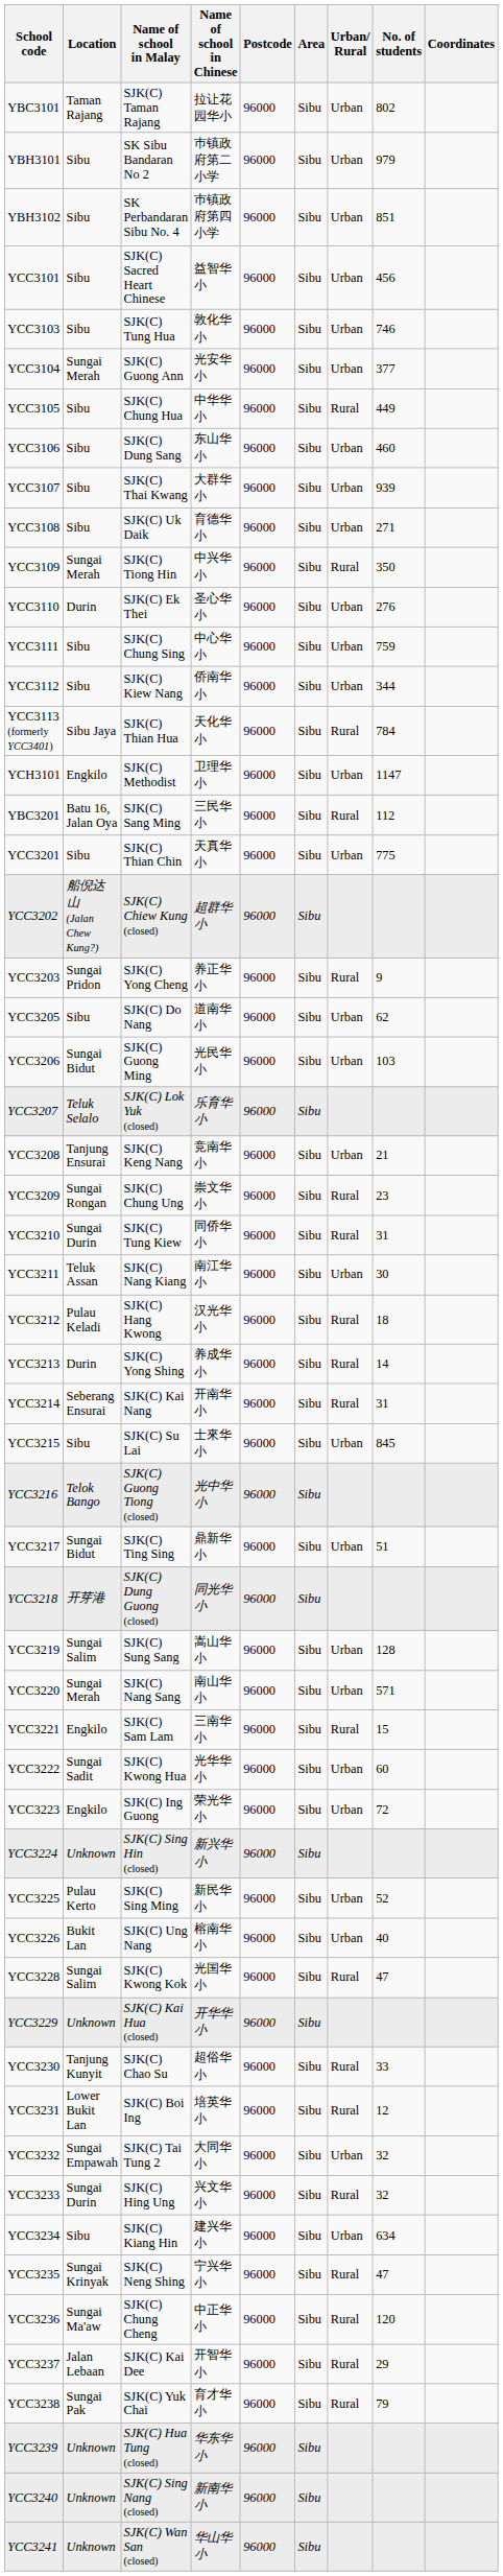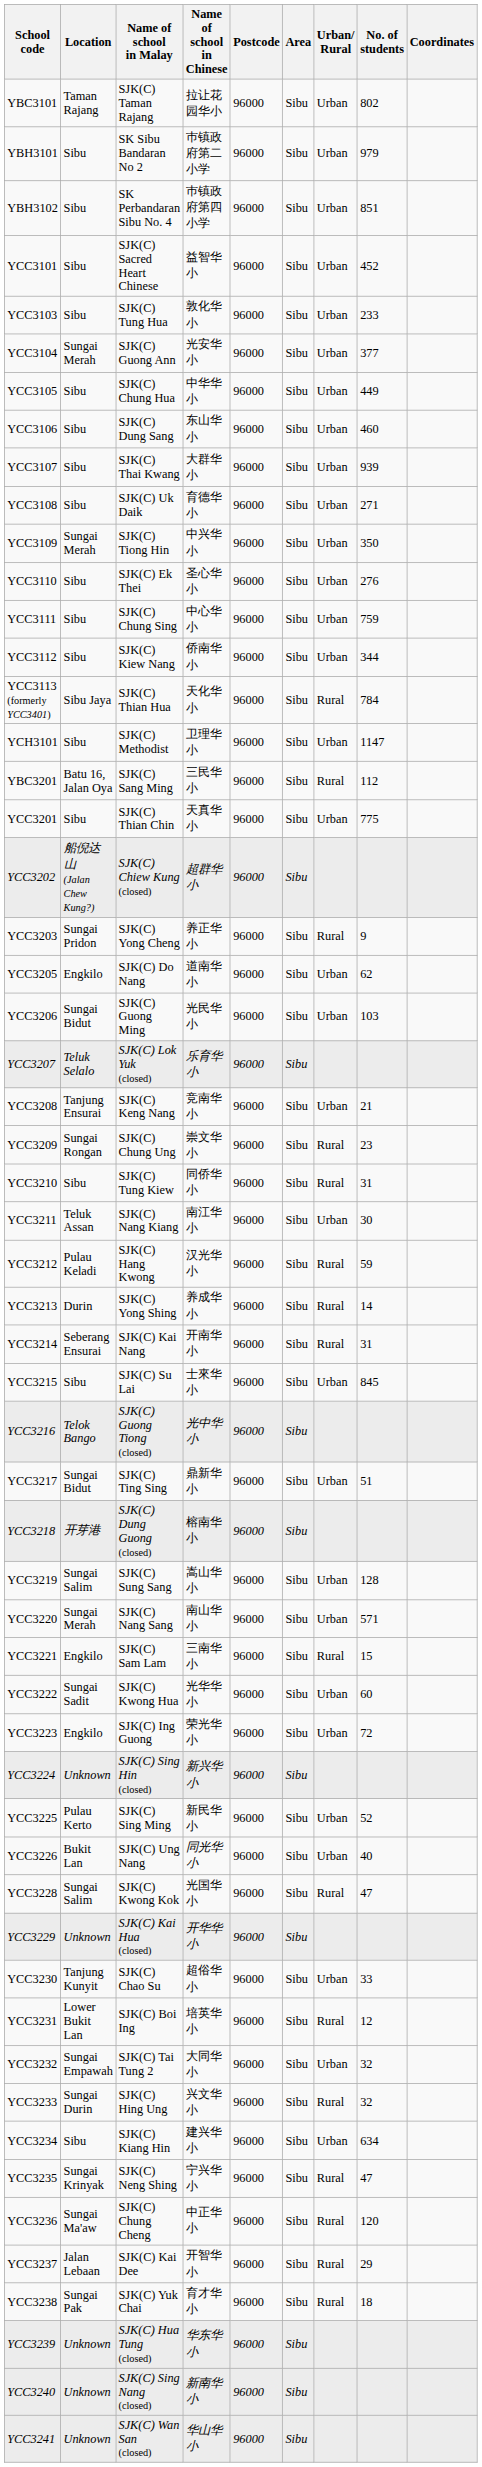 <table class="wikitable sortable">
 <tr>
 <th>School<br>code</th>
 <th>Location</th>
 <th>Name of school<br>in Malay</th>
 <th>Name of school<br>in Chinese</th>
 <th>Postcode</th>
 <th>Area</th>
 <th>Urban/<br>Rural</th>
 <th>No. of<br>students</th>
 <th>Coordinates</th>
 </tr>
 <tr>
 <td>YBC3101</td>
 <td>Taman Rajang</td>
 <td>SJK(C) Taman Rajang</td>
 <td>拉让花园华小</td>
 <td>96000</td>
 <td>Sibu</td>
 <td>Urban</td>
 <td>802</td>
 <td></td>
 </tr>
 <tr>
 <td>YBH3101</td>
 <td>Sibu</td>
 <td>SK Sibu Bandaran No 2</td>
 <td>巿镇政府第二小学</td>
 <td>96000</td>
 <td>Sibu</td>
 <td>Urban</td>
 <td>979</td>
 <td></td>
 </tr>
 <tr>
 <td>YBH3102</td>
 <td>Sibu</td>
 <td>SK Perbandaran Sibu No. 4</td>
 <td>巿镇政府第四小学</td>
 <td>96000</td>
 <td>Sibu</td>
 <td>Urban</td>
 <td>851</td>
 <td></td>
 </tr>
 <tr>
 <td>YCC3101</td>
 <td>Sibu</td>
 <td>SJK(C) Sacred Heart Chinese</td>
 <td>益智华小</td>
 <td>96000</td>
 <td>Sibu</td>
 <td>Urban</td>
-<td>456</td>
+<td>452</td>
 <td></td>
 </tr>
 <tr>
 <td>YCC3103</td>
 <td>Sibu</td>
 <td>SJK(C) Tung Hua</td>
 <td>敦化华小</td>
 <td>96000</td>
 <td>Sibu</td>
 <td>Urban</td>
-<td>746</td>
+<td>233</td>
 <td></td>
 </tr>
 <tr>
 <td>YCC3104</td>
 <td>Sungai Merah</td>
 <td>SJK(C) Guong Ann</td>
 <td>光安华小</td>
 <td>96000</td>
 <td>Sibu</td>
 <td>Urban</td>
 <td>377</td>
 <td></td>
 </tr>
 <tr>
 <td>YCC3105</td>
 <td>Sibu</td>
 <td>SJK(C) Chung Hua</td>
 <td>中华华小</td>
 <td>96000</td>
 <td>Sibu</td>
-<td>Rural</td>
+<td>Urban</td>
 <td>449</td>
 <td></td>
 </tr>
 <tr>
 <td>YCC3106</td>
 <td>Sibu</td>
 <td>SJK(C) Dung Sang</td>
 <td>东山华小</td>
 <td>96000</td>
 <td>Sibu</td>
 <td>Urban</td>
 <td>460</td>
 <td></td>
 </tr>
 <tr>
 <td>YCC3107</td>
 <td>Sibu</td>
 <td>SJK(C) Thai Kwang</td>
 <td>大群华小</td>
 <td>96000</td>
 <td>Sibu</td>
 <td>Urban</td>
 <td>939</td>
 <td></td>
 </tr>
 <tr>
 <td>YCC3108</td>
 <td>Sibu</td>
 <td>SJK(C) Uk Daik</td>
 <td>育德华小</td>
 <td>96000</td>
 <td>Sibu</td>
 <td>Urban</td>
 <td>271</td>
 <td></td>
 </tr>
 <tr>
 <td>YCC3109</td>
 <td>Sungai Merah</td>
 <td>SJK(C) Tiong Hin</td>
 <td>中兴华小</td>
 <td>96000</td>
 <td>Sibu</td>
-<td>Rural</td>
+<td>Urban</td>
 <td>350</td>
 <td></td>
 </tr>
 <tr>
 <td>YCC3110</td>
-<td>Durin</td>
+<td>Sibu</td>
 <td>SJK(C) Ek Thei</td>
 <td>圣心华小</td>
 <td>96000</td>
 <td>Sibu</td>
 <td>Urban</td>
 <td>276</td>
 <td></td>
 </tr>
 <tr>
 <td>YCC3111</td>
 <td>Sibu</td>
 <td>SJK(C) Chung Sing</td>
 <td>中心华小</td>
 <td>96000</td>
 <td>Sibu</td>
 <td>Urban</td>
 <td>759</td>
 <td></td>
 </tr>
 <tr>
 <td>YCC3112</td>
 <td>Sibu</td>
 <td>SJK(C) Kiew Nang</td>
 <td>侨南华小</td>
 <td>96000</td>
 <td>Sibu</td>
 <td>Urban</td>
 <td>344</td>
 <td></td>
 </tr>
 <tr>
 <td>YCC3113<br><small>(formerly <em>YCC3401</em>)</small></td>
 <td>Sibu Jaya</td>
 <td>SJK(C) Thian Hua</td>
 <td>天化华小</td>
 <td>96000</td>
 <td>Sibu</td>
 <td>Rural</td>
 <td>784</td>
 <td></td>
 </tr>
 <tr>
 <td>YCH3101</td>
-<td>Engkilo</td>
+<td>Sibu</td>
 <td>SJK(C) Methodist</td>
 <td>卫理华小</td>
 <td>96000</td>
 <td>Sibu</td>
 <td>Urban</td>
 <td>1147</td>
 <td></td>
 </tr>
 <tr>
 <td>YBC3201</td>
 <td>Batu 16, Jalan Oya</td>
 <td>SJK(C) Sang Ming</td>
 <td>三民华小</td>
 <td>96000</td>
 <td>Sibu</td>
 <td>Rural</td>
 <td>112</td>
 <td></td>
 </tr>
 <tr>
 <td>YCC3201</td>
 <td>Sibu</td>
 <td>SJK(C) Thian Chin</td>
 <td>天真华小</td>
 <td>96000</td>
 <td>Sibu</td>
 <td>Urban</td>
 <td>775</td>
 <td></td>
 </tr>
 <tr bgcolor="#ECECEC">
 <td><em>YCC3202</em></td>
 <td><em>船倪达山<br><small>(Jalan Chew Kung?)</small></em></td>
 <td><em>SJK(C) Chiew Kung</em><br><small>(closed)</small></td>
 <td><em>超群华小</em></td>
 <td><em>96000</em></td>
 <td><em>Sibu</em></td>
 <td></td>
 <td></td>
 <td></td>
 </tr>
 <tr>
 <td>YCC3203</td>
 <td>Sungai Pridon</td>
 <td>SJK(C) Yong Cheng</td>
 <td>养正华小</td>
 <td>96000</td>
 <td>Sibu</td>
 <td>Rural</td>
 <td>9</td>
 <td></td>
 </tr>
 <tr>
 <td>YCC3205</td>
-<td>Sibu</td>
+<td>Engkilo</td>
 <td>SJK(C) Do Nang</td>
 <td>道南华小</td>
 <td>96000</td>
 <td>Sibu</td>
 <td>Urban</td>
 <td>62</td>
 <td></td>
 </tr>
 <tr>
 <td>YCC3206</td>
 <td>Sungai Bidut</td>
 <td>SJK(C) Guong Ming</td>
 <td>光民华小</td>
 <td>96000</td>
 <td>Sibu</td>
 <td>Urban</td>
 <td>103</td>
 <td></td>
 </tr>
 <tr bgcolor="#ECECEC">
 <td><em>YCC3207</em></td>
 <td><em>Teluk Selalo</em></td>
 <td><em>SJK(C) Lok Yuk</em><br><small>(closed)</small></td>
 <td><em>乐育华小</em></td>
 <td><em>96000</em></td>
 <td><em>Sibu</em></td>
 <td></td>
 <td></td>
 <td></td>
 </tr>
 <tr>
 <td>YCC3208</td>
 <td>Tanjung Ensurai</td>
 <td>SJK(C) Keng Nang</td>
 <td>竞南华小</td>
 <td>96000</td>
 <td>Sibu</td>
 <td>Urban</td>
 <td>21</td>
 <td></td>
 </tr>
 <tr>
 <td>YCC3209</td>
 <td>Sungai Rongan</td>
 <td>SJK(C) Chung Ung</td>
 <td>崇文华小</td>
 <td>96000</td>
 <td>Sibu</td>
 <td>Rural</td>
 <td>23</td>
 <td></td>
 </tr>
 <tr>
 <td>YCC3210</td>
-<td>Sungai Durin</td>
+<td>Sibu</td>
 <td>SJK(C) Tung Kiew</td>
 <td>同侨华小</td>
 <td>96000</td>
 <td>Sibu</td>
 <td>Rural</td>
 <td>31</td>
 <td></td>
 </tr>
 <tr>
 <td>YCC3211</td>
 <td>Teluk Assan</td>
 <td>SJK(C) Nang Kiang</td>
 <td>南江华小</td>
 <td>96000</td>
 <td>Sibu</td>
 <td>Urban</td>
 <td>30</td>
 <td></td>
 </tr>
 <tr>
 <td>YCC3212</td>
 <td>Pulau Keladi</td>
 <td>SJK(C) Hang Kwong</td>
 <td>汉光华小</td>
 <td>96000</td>
 <td>Sibu</td>
 <td>Rural</td>
-<td>18</td>
+<td>59</td>
 <td></td>
 </tr>
 <tr>
 <td>YCC3213</td>
 <td>Durin</td>
 <td>SJK(C) Yong Shing</td>
 <td>养成华小</td>
 <td>96000</td>
 <td>Sibu</td>
 <td>Rural</td>
 <td>14</td>
 <td></td>
 </tr>
 <tr>
 <td>YCC3214</td>
 <td>Seberang Ensurai</td>
 <td>SJK(C) Kai Nang</td>
 <td>开南华小</td>
 <td>96000</td>
 <td>Sibu</td>
 <td>Rural</td>
 <td>31</td>
 <td></td>
 </tr>
 <tr>
 <td>YCC3215</td>
 <td>Sibu</td>
 <td>SJK(C) Su Lai</td>
 <td>士來华小</td>
 <td>96000</td>
 <td>Sibu</td>
 <td>Urban</td>
 <td>845</td>
 <td></td>
 </tr>
 <tr bgcolor="#ECECEC">
 <td><em>YCC3216</em></td>
 <td><em>Telok Bango</em></td>
 <td><em>SJK(C) Guong Tiong</em><br><small>(closed)</small></td>
 <td><em>光中华小</em></td>
 <td><em>96000</em></td>
 <td><em>Sibu</em></td>
 <td></td>
 <td></td>
 <td></td>
 </tr>
 <tr>
 <td>YCC3217</td>
 <td>Sungai Bidut</td>
 <td>SJK(C) Ting Sing</td>
 <td>鼎新华小</td>
 <td>96000</td>
 <td>Sibu</td>
 <td>Urban</td>
 <td>51</td>
 <td></td>
 </tr>
 <tr bgcolor="#ECECEC">
 <td><em>YCC3218</em></td>
 <td><em>开芽港</em></td>
 <td><em>SJK(C) Dung Guong</em><br><small>(closed)</small></td>
-<td><em>同光华小</em></td>
+<td>榕南华小</td>
 <td><em>96000</em></td>
 <td><em>Sibu</em></td>
 <td></td>
 <td></td>
 <td></td>
 </tr>
 <tr>
 <td>YCC3219</td>
 <td>Sungai Salim</td>
 <td>SJK(C) Sung Sang</td>
 <td>嵩山华小</td>
 <td>96000</td>
 <td>Sibu</td>
 <td>Urban</td>
 <td>128</td>
 <td></td>
 </tr>
 <tr>
 <td>YCC3220</td>
 <td>Sungai Merah</td>
 <td>SJK(C) Nang Sang</td>
 <td>南山华小</td>
 <td>96000</td>
 <td>Sibu</td>
 <td>Urban</td>
 <td>571</td>
 <td></td>
 </tr>
 <tr>
 <td>YCC3221</td>
 <td>Engkilo</td>
 <td>SJK(C) Sam Lam</td>
 <td>三南华小</td>
 <td>96000</td>
 <td>Sibu</td>
 <td>Rural</td>
 <td>15</td>
 <td></td>
 </tr>
 <tr>
 <td>YCC3222</td>
 <td>Sungai Sadit</td>
 <td>SJK(C) Kwong Hua</td>
 <td>光华华小</td>
 <td>96000</td>
 <td>Sibu</td>
 <td>Urban</td>
 <td>60</td>
 <td></td>
 </tr>
 <tr>
 <td>YCC3223</td>
 <td>Engkilo</td>
 <td>SJK(C) Ing Guong</td>
 <td>荣光华小</td>
 <td>96000</td>
 <td>Sibu</td>
 <td>Urban</td>
 <td>72</td>
 <td></td>
 </tr>
 <tr bgcolor="#ECECEC">
 <td><em>YCC3224</em></td>
 <td><em>Unknown</em></td>
 <td><em>SJK(C) Sing Hin</em><br><small>(closed)</small></td>
 <td><em>新兴华小</em></td>
 <td><em>96000</em></td>
 <td><em>Sibu</em></td>
 <td></td>
 <td></td>
 <td></td>
 </tr>
 <tr>
 <td>YCC3225</td>
 <td>Pulau Kerto</td>
 <td>SJK(C) Sing Ming</td>
 <td>新民华小</td>
 <td>96000</td>
 <td>Sibu</td>
 <td>Urban</td>
 <td>52</td>
 <td></td>
 </tr>
 <tr>
 <td>YCC3226</td>
 <td>Bukit Lan</td>
 <td>SJK(C) Ung Nang</td>
-<td>榕南华小</td>
+<td><em>同光华小</em></td>
 <td>96000</td>
 <td>Sibu</td>
 <td>Urban</td>
 <td>40</td>
 <td></td>
 </tr>
 <tr>
 <td>YCC3228</td>
 <td>Sungai Salim</td>
 <td>SJK(C) Kwong Kok</td>
 <td>光国华小</td>
 <td>96000</td>
 <td>Sibu</td>
 <td>Rural</td>
 <td>47</td>
 <td></td>
 </tr>
 <tr bgcolor="#ECECEC">
 <td><em>YCC3229</em></td>
 <td><em>Unknown</em></td>
 <td><em>SJK(C) Kai Hua</em><br><small>(closed)</small></td>
 <td><em>开华华小</em></td>
 <td><em>96000</em></td>
 <td><em>Sibu</em></td>
 <td></td>
 <td></td>
 <td></td>
 </tr>
 <tr>
 <td>YCC3230</td>
 <td>Tanjung Kunyit</td>
 <td>SJK(C) Chao Su</td>
 <td>超俗华小</td>
 <td>96000</td>
 <td>Sibu</td>
-<td>Rural</td>
+<td>Urban</td>
 <td>33</td>
 <td></td>
 </tr>
 <tr>
 <td>YCC3231</td>
 <td>Lower Bukit Lan</td>
 <td>SJK(C) Boi Ing</td>
 <td>培英华小</td>
 <td>96000</td>
 <td>Sibu</td>
 <td>Rural</td>
 <td>12</td>
 <td></td>
 </tr>
 <tr>
 <td>YCC3232</td>
 <td>Sungai Empawah</td>
 <td>SJK(C) Tai Tung 2</td>
 <td>大同华小</td>
 <td>96000</td>
 <td>Sibu</td>
 <td>Urban</td>
 <td>32</td>
 <td></td>
 </tr>
 <tr>
 <td>YCC3233</td>
 <td>Sungai Durin</td>
 <td>SJK(C) Hing Ung</td>
 <td>兴文华小</td>
 <td>96000</td>
 <td>Sibu</td>
 <td>Rural</td>
 <td>32</td>
 <td></td>
 </tr>
 <tr>
 <td>YCC3234</td>
 <td>Sibu</td>
 <td>SJK(C) Kiang Hin</td>
 <td>建兴华小</td>
 <td>96000</td>
 <td>Sibu</td>
 <td>Urban</td>
 <td>634</td>
 <td></td>
 </tr>
 <tr>
 <td>YCC3235</td>
 <td>Sungai Krinyak</td>
 <td>SJK(C) Neng Shing</td>
 <td>宁兴华小</td>
 <td>96000</td>
 <td>Sibu</td>
 <td>Rural</td>
 <td>47</td>
 <td></td>
 </tr>
 <tr>
 <td>YCC3236</td>
 <td>Sungai Ma'aw</td>
 <td>SJK(C) Chung Cheng</td>
 <td>中正华小</td>
 <td>96000</td>
 <td>Sibu</td>
 <td>Rural</td>
 <td>120</td>
 <td></td>
 </tr>
 <tr>
 <td>YCC3237</td>
 <td>Jalan Lebaan</td>
 <td>SJK(C) Kai Dee</td>
 <td>开智华小</td>
 <td>96000</td>
 <td>Sibu</td>
 <td>Rural</td>
 <td>29</td>
 <td></td>
 </tr>
 <tr>
 <td>YCC3238</td>
 <td>Sungai Pak</td>
 <td>SJK(C) Yuk Chai</td>
 <td>育才华小</td>
 <td>96000</td>
 <td>Sibu</td>
 <td>Rural</td>
-<td>79</td>
+<td>18</td>
 <td></td>
 </tr>
 <tr bgcolor="#ECECEC">
 <td><em>YCC3239</em></td>
 <td><em>Unknown</em></td>
 <td><em>SJK(C) Hua Tung</em><br><small>(closed)</small></td>
 <td><em>华东华小</em></td>
 <td><em>96000</em></td>
 <td><em>Sibu</em></td>
 <td></td>
 <td></td>
 <td></td>
 </tr>
 <tr bgcolor="#ECECEC">
 <td><em>YCC3240</em></td>
 <td><em>Unknown</em></td>
 <td><em>SJK(C) Sing Nang</em><br><small>(closed)</small></td>
 <td><em>新南华小</em></td>
 <td><em>96000</em></td>
 <td><em>Sibu</em></td>
 <td></td>
 <td></td>
 <td></td>
 </tr>
 <tr bgcolor="#ECECEC">
 <td><em>YCC3241</em></td>
 <td><em>Unknown</em></td>
 <td><em>SJK(C) Wan San</em><br><small>(closed)</small></td>
 <td><em>华山华小</em></td>
 <td><em>96000</em></td>
 <td><em>Sibu</em></td>
 <td></td>
 <td></td>
 <td></td>
 </tr>
 </table>
